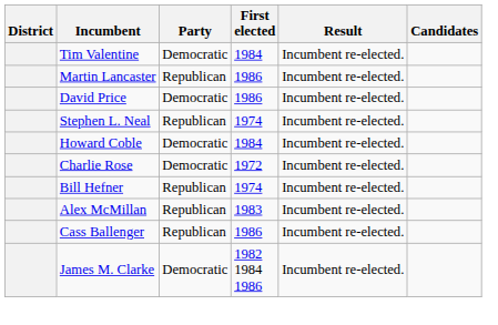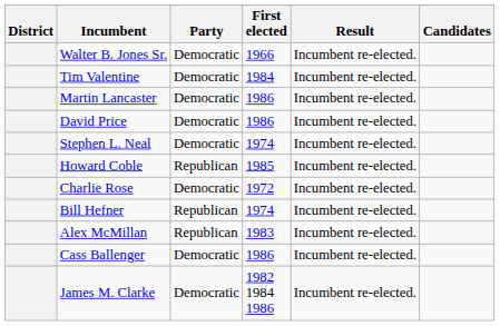 <table class=wikitable>
 <tr valign=bottom>
 <th>District</th>
 <th>Incumbent</th>
 <th>Party</th>
 <th>First<br>elected</th>
 <th>Result</th>
 <th>Candidates</th>
+</tr>
+<tr>
+<th></th>
+<td><a href='#'>Walter B. Jones Sr.</a></td>
+<td>Democratic</td>
+<td><a href='#'>1966</a></td>
+<td>Incumbent re-elected.</td>
+<td nowrap></td>
 </tr>
 <tr>
 <th></th>
 <td><a href='#'>Tim Valentine</a></td>
 <td>Democratic</td>
 <td><a href='#'>1984</a></td>
 <td>Incumbent re-elected.</td>
 <td nowrap></td>
 </tr>
 <tr>
 <th></th>
 <td><a href='#'>Martin Lancaster</a></td>
-<td>Republican</td>
+<td>Democratic</td>
 <td><a href='#'>1986</a></td>
 <td>Incumbent re-elected.</td>
 <td nowrap></td>
 </tr>
 <tr>
 <th></th>
 <td><a href='#'>David Price</a></td>
 <td>Democratic</td>
 <td><a href='#'>1986</a></td>
 <td>Incumbent re-elected.</td>
 <td nowrap></td>
 </tr>
 <tr>
 <th></th>
 <td><a href='#'>Stephen L. Neal</a></td>
-<td>Republican</td>
+<td>Democratic</td>
 <td><a href='#'>1974</a></td>
 <td>Incumbent re-elected.</td>
 <td nowrap></td>
 </tr>
 <tr>
 <th></th>
 <td><a href='#'>Howard Coble</a></td>
-<td>Democratic</td>
-<td><a href='#'>1984</a></td>
+<td>Republican</td>
+<td><a href='#'>1985</a></td>
 <td>Incumbent re-elected.</td>
 <td nowrap></td>
 </tr>
 <tr>
 <th></th>
 <td><a href='#'>Charlie Rose</a></td>
 <td>Democratic</td>
 <td><a href='#'>1972</a></td>
 <td>Incumbent re-elected.</td>
 <td nowrap></td>
 </tr>
 <tr>
 <th></th>
 <td><a href='#'>Bill Hefner</a></td>
 <td>Republican</td>
 <td><a href='#'>1974</a></td>
 <td>Incumbent re-elected.</td>
 <td nowrap></td>
 </tr>
 <tr>
 <th></th>
 <td><a href='#'>Alex McMillan</a></td>
 <td>Republican</td>
 <td><a href='#'>1983</a></td>
 <td>Incumbent re-elected.</td>
 <td nowrap></td>
 </tr>
 <tr>
 <th></th>
 <td><a href='#'>Cass Ballenger</a></td>
-<td>Republican</td>
+<td>Democratic</td>
 <td><a href='#'>1986</a></td>
 <td>Incumbent re-elected.</td>
 <td nowrap></td>
 </tr>
 <tr>
 <th></th>
 <td><a href='#'>James M. Clarke</a></td>
 <td>Democratic</td>
 <td><a href='#'>1982</a><br>1984 <br><a href='#'>1986</a></td>
 <td>Incumbent re-elected.</td>
 <td nowrap></td>
 </tr>
 </table>
